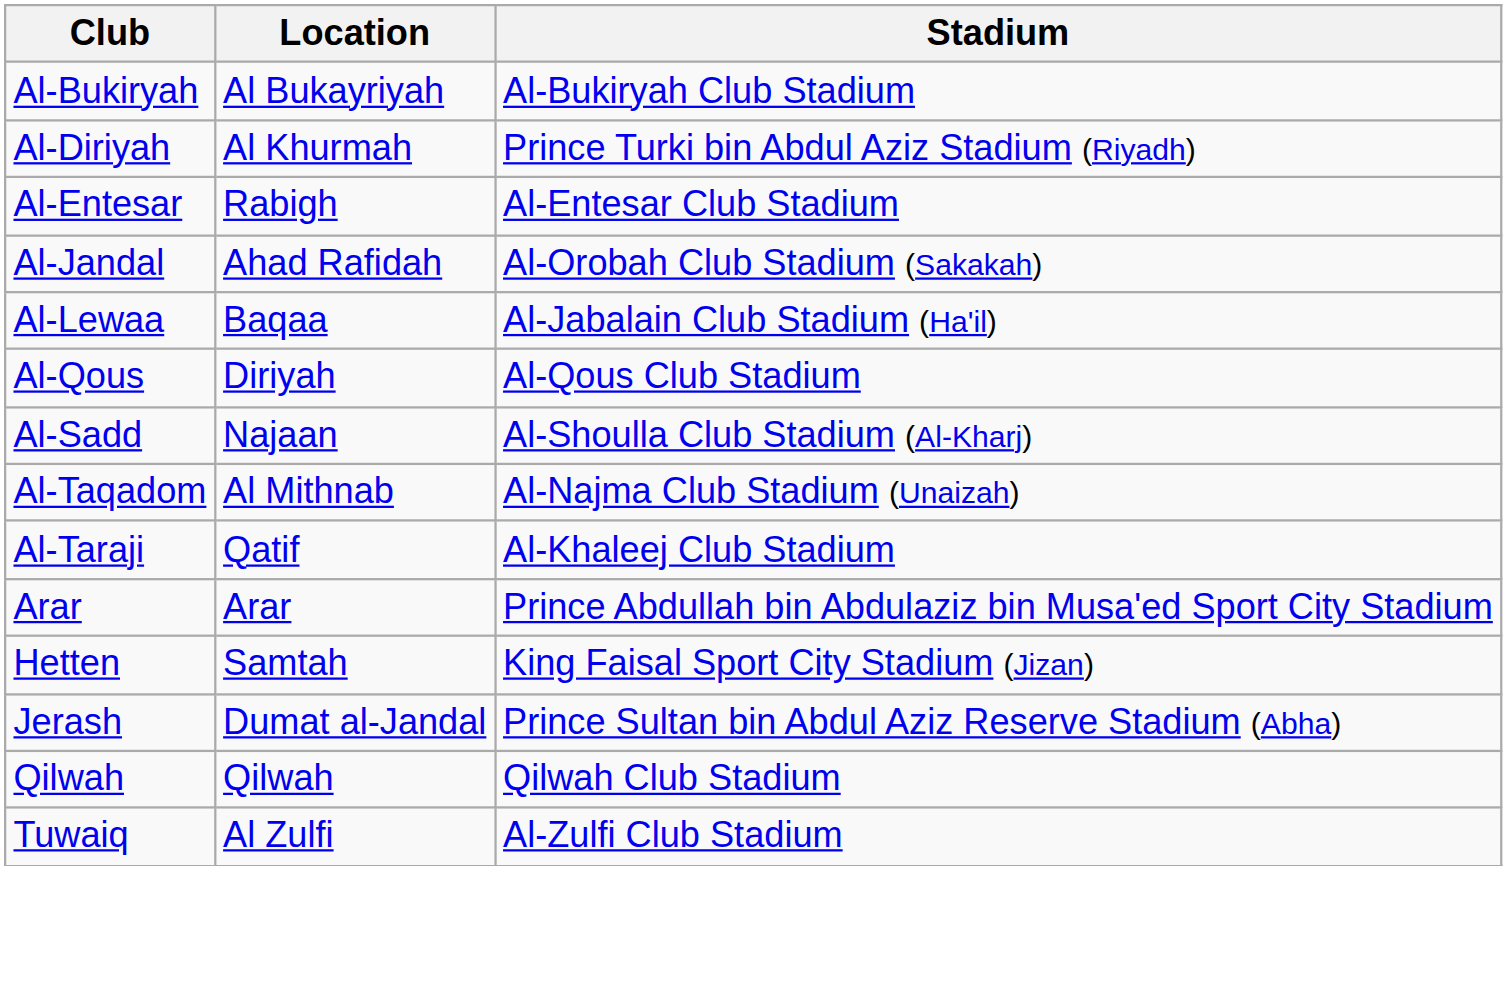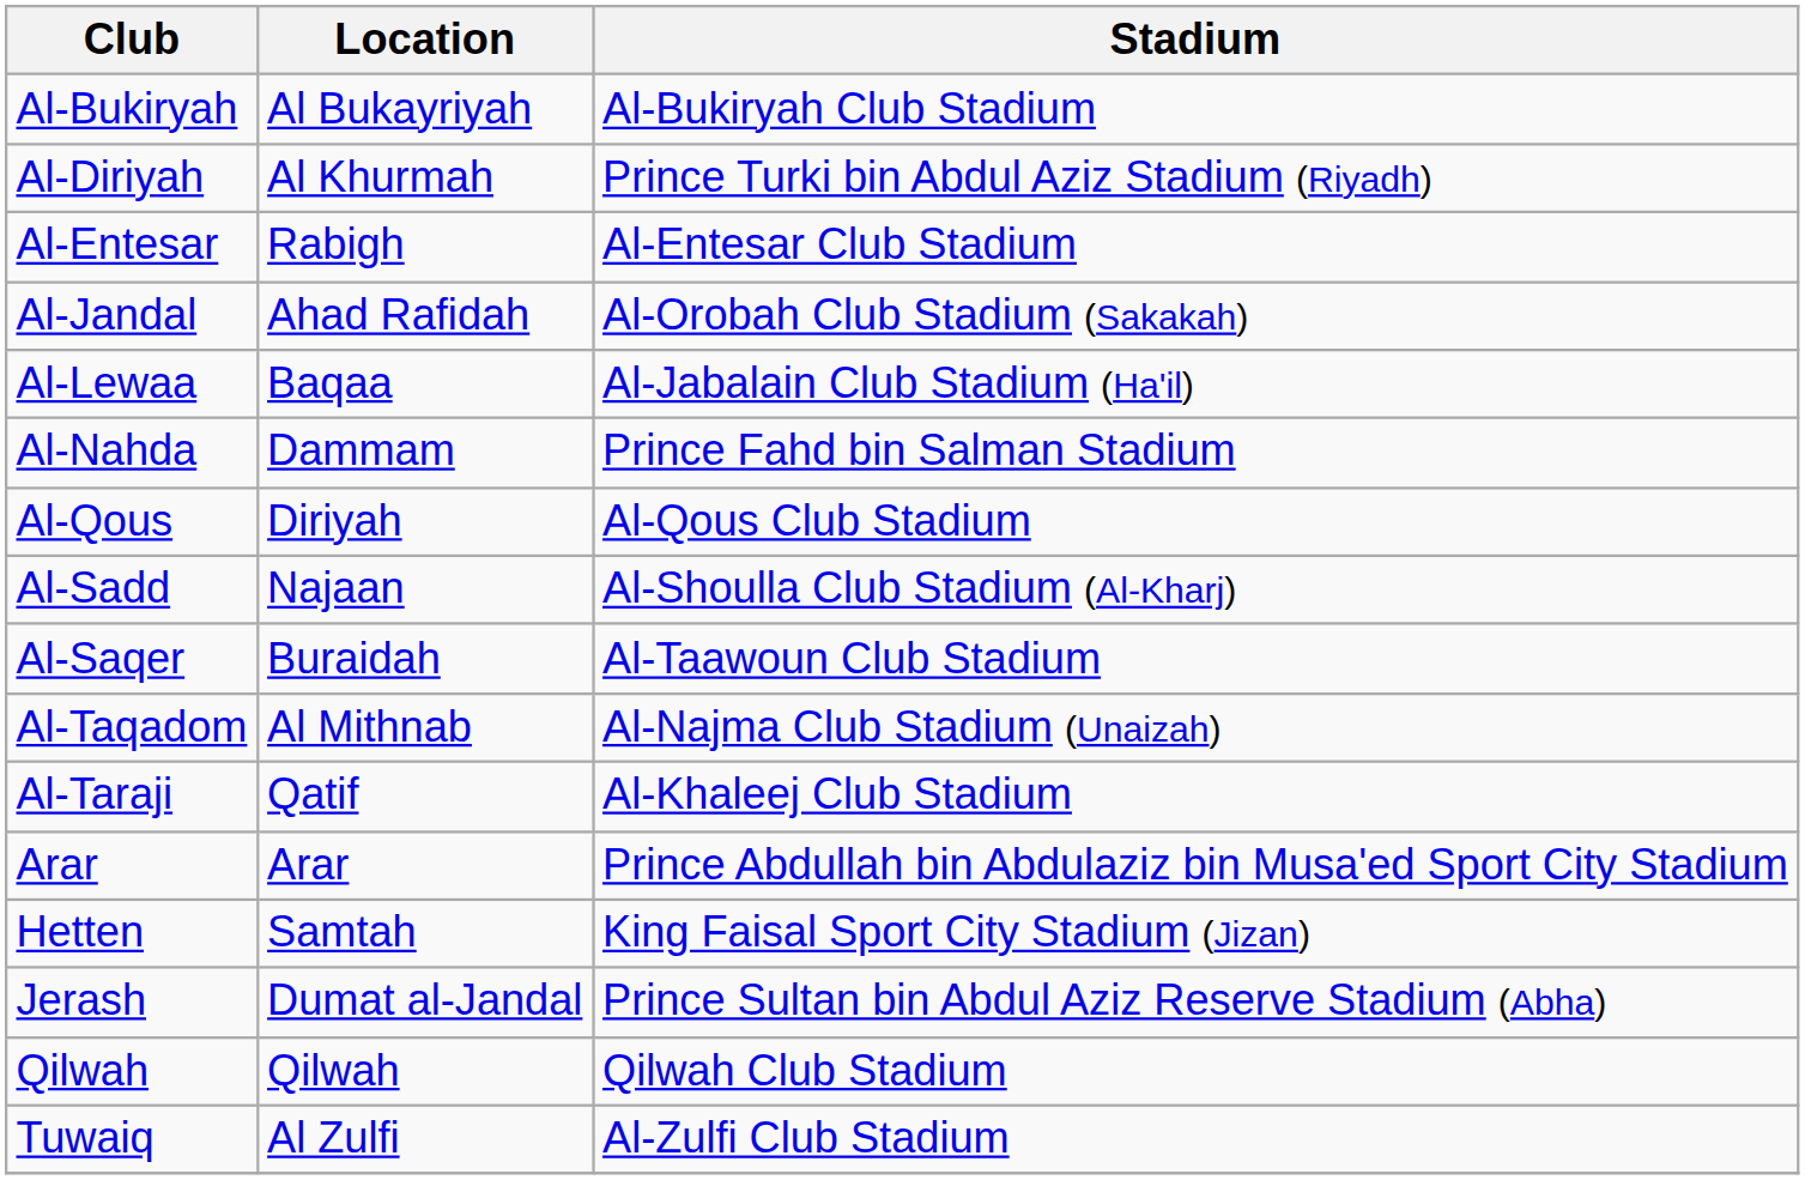 <table class="wikitable sortable">
 <tr>
 <th>Club</th>
 <th>Location</th>
 <th>Stadium</th>
 </tr>
 <tr>
 <td><a href='#'>Al-Bukiryah</a></td>
 <td><a href='#'>Al Bukayriyah</a></td>
 <td><a href='#'>Al-Bukiryah Club Stadium</a></td>
 </tr>
 <tr>
 <td><a href='#'>Al-Diriyah</a></td>
 <td><a href='#'>Al Khurmah</a></td>
 <td><a href='#'>Prince Turki bin Abdul Aziz Stadium</a> <small>(<a href='#'>Riyadh</a>)</small></td>
 </tr>
 <tr>
 <td><a href='#'>Al-Entesar</a></td>
 <td><a href='#'>Rabigh</a></td>
 <td><a href='#'>Al-Entesar Club Stadium</a></td>
 </tr>
 <tr>
 <td><a href='#'>Al-Jandal</a></td>
 <td><a href='#'>Ahad Rafidah</a></td>
 <td><a href='#'>Al-Orobah Club Stadium</a> <small>(<a href='#'>Sakakah</a>)</small></td>
 </tr>
 <tr>
 <td><a href='#'>Al-Lewaa</a></td>
 <td><a href='#'>Baqaa</a></td>
 <td><a href='#'>Al-Jabalain Club Stadium</a> <small>(<a href='#'>Ha'il</a>)</small></td>
 </tr>
 <tr>
+<td><a href='#'>Al-Nahda</a></td>
+<td><a href='#'>Dammam</a></td>
+<td><a href='#'>Prince Fahd bin Salman Stadium</a></td>
+</tr>
+<tr>
 <td><a href='#'>Al-Qous</a></td>
 <td><a href='#'>Diriyah</a></td>
 <td><a href='#'>Al-Qous Club Stadium</a></td>
 </tr>
 <tr>
 <td><a href='#'>Al-Sadd</a></td>
 <td><a href='#'>Najaan</a></td>
 <td><a href='#'>Al-Shoulla Club Stadium</a> <small>(<a href='#'>Al-Kharj</a>)</small></td>
+</tr>
+<tr>
+<td><a href='#'>Al-Saqer</a></td>
+<td><a href='#'>Buraidah</a> </td>
+<td><a href='#'>Al-Taawoun Club Stadium</a></td>
 </tr>
 <tr>
 <td><a href='#'>Al-Taqadom</a></td>
 <td><a href='#'>Al Mithnab</a></td>
 <td><a href='#'>Al-Najma Club Stadium</a> <small>(<a href='#'>Unaizah</a>)</small></td>
 </tr>
 <tr>
 <td><a href='#'>Al-Taraji</a></td>
 <td><a href='#'>Qatif</a></td>
 <td><a href='#'>Al-Khaleej Club Stadium</a></td>
 </tr>
 <tr>
 <td><a href='#'>Arar</a></td>
 <td><a href='#'>Arar</a></td>
 <td><a href='#'>Prince Abdullah bin Abdulaziz bin Musa'ed Sport City Stadium</a></td>
 </tr>
 <tr>
 <td><a href='#'>Hetten</a></td>
 <td><a href='#'>Samtah</a></td>
 <td><a href='#'>King Faisal Sport City Stadium</a> <small>(<a href='#'>Jizan</a>)</small></td>
 </tr>
 <tr>
 <td><a href='#'>Jerash</a></td>
 <td><a href='#'>Dumat al-Jandal</a></td>
 <td><a href='#'>Prince Sultan bin Abdul Aziz Reserve Stadium</a> <small>(<a href='#'>Abha</a>)</small></td>
 </tr>
 <tr>
 <td><a href='#'>Qilwah</a></td>
 <td><a href='#'>Qilwah</a></td>
 <td><a href='#'>Qilwah Club Stadium</a></td>
 </tr>
 <tr>
 <td><a href='#'>Tuwaiq</a></td>
 <td><a href='#'>Al Zulfi</a></td>
 <td><a href='#'>Al-Zulfi Club Stadium</a></td>
 </tr>
 <tr>
 </tr>
 </table>
